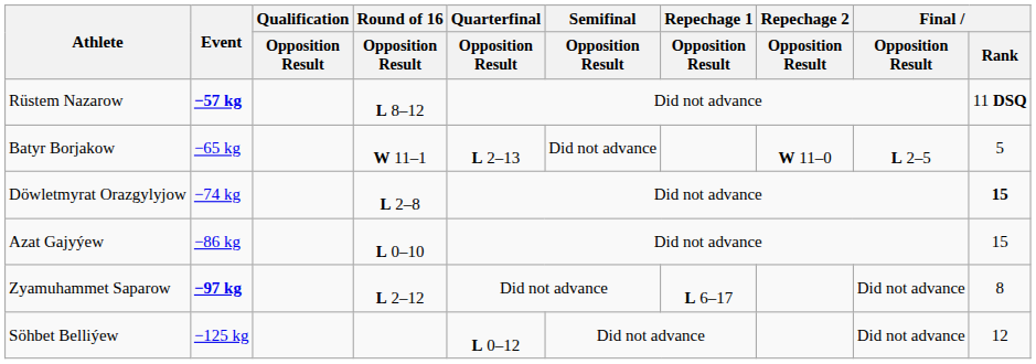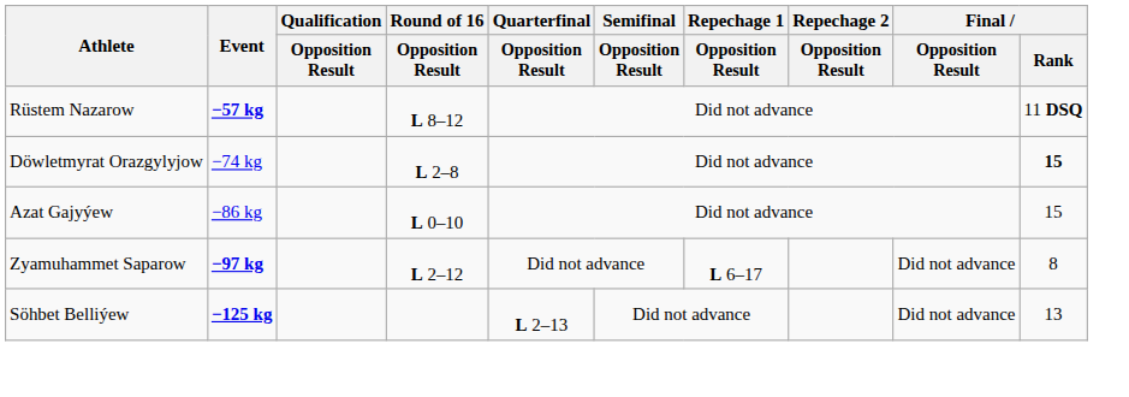 <table class=wikitable style=font-size:85%;text-align:center>
 <tr>
 <th rowspan="2">Athlete</th>
 <th rowspan="2">Event</th>
 <th>Qualification</th>
 <th>Round of 16</th>
 <th>Quarterfinal</th>
 <th>Semifinal</th>
 <th>Repechage 1</th>
 <th>Repechage 2</th>
 <th colspan=2>Final / </th>
 </tr>
 <tr style="font-size: 95%">
 <th>Opposition<br>Result</th>
 <th>Opposition<br>Result</th>
 <th>Opposition<br>Result</th>
 <th>Opposition<br>Result</th>
 <th>Opposition<br>Result</th>
 <th>Opposition<br>Result</th>
 <th>Opposition<br>Result</th>
 <th>Rank</th>
 </tr>
 <tr>
 <td align=left>Rüstem Nazarow</td>
 <td align=left><strong><a href='#'>−57 kg</a></strong></td>
 <td></td>
 <td><br><strong>L</strong> 8–12</td>
 <td colspan=5>Did not advance</td>
 <td>11 <strong>DSQ</strong></td>
 </tr>
 <tr>
-<td align=left>Batyr Borjakow</td>
-<td align=left><a href='#'>−65 kg</a></td>
-<td></td>
-<td><br><strong>W</strong> 11–1</td>
-<td><br><strong>L</strong> 2–13</td>
-<td>Did not advance</td>
-<td></td>
-<td><br><strong>W</strong> 11–0</td>
-<td><br><strong>L</strong> 2–5</td>
-<td>5</td>
-</tr>
-<tr>
 <td align=left>Döwletmyrat Orazgylyjow</td>
 <td align=left><a href='#'>−74 kg</a></td>
 <td></td>
 <td><br><strong>L</strong> 2–8</td>
 <td colspan=5>Did not advance</td>
 <td><strong>15</strong></td>
 </tr>
 <tr>
 <td align=left>Azat Gajyýew</td>
 <td align=left><a href='#'>−86 kg</a></td>
 <td></td>
 <td><br><strong>L</strong> 0–10</td>
 <td colspan=5>Did not advance</td>
 <td>15</td>
 </tr>
 <tr>
 <td align=left>Zyamuhammet Saparow</td>
 <td align=left><strong><a href='#'>−97 kg</a></strong></td>
 <td></td>
 <td><br><strong>L</strong> 2–12</td>
 <td colspan=2>Did not advance</td>
 <td><br><strong>L</strong> 6–17</td>
 <td></td>
 <td>Did not advance</td>
 <td>8</td>
 </tr>
 <tr>
 <td align=left>Söhbet Belliýew</td>
-<td align=left><a href='#'>−125 kg</a></td>
+<td align=left><strong><a href='#'>−125 kg</a></strong></td>
 <td></td>
 <td></td>
-<td><br><strong>L</strong> 0–12</td>
+<td><br><strong>L</strong> 2–13</td>
 <td colspan=2>Did not advance</td>
 <td></td>
 <td>Did not advance</td>
-<td>12</td>
+<td>13</td>
 </tr>
 </table>
